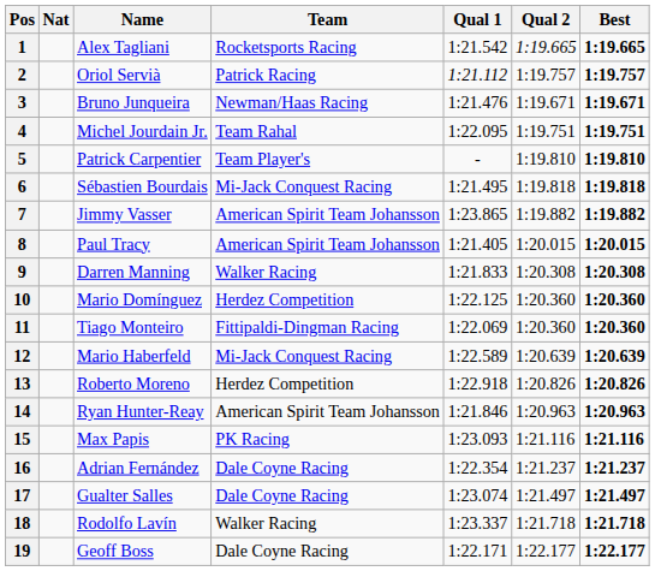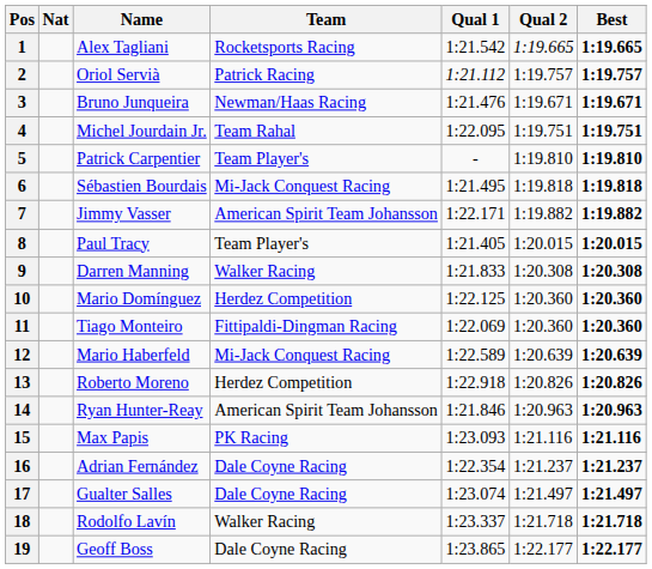 <table class="wikitable" style="font-size: 95%;">
 <tr>
 <th>Pos</th>
 <th>Nat</th>
 <th>Name</th>
 <th>Team</th>
 <th>Qual 1</th>
 <th>Qual 2</th>
 <th>Best</th>
 </tr>
 <tr>
 <th>1</th>
 <td></td>
 <td><a href='#'>Alex Tagliani</a></td>
 <td><a href='#'>Rocketsports Racing</a></td>
 <td>1:21.542</td>
 <td><em>1:19.665</em></td>
 <td><strong>1:19.665</strong></td>
 </tr>
 <tr>
 <th>2</th>
 <td></td>
 <td><a href='#'>Oriol Servià</a></td>
 <td><a href='#'>Patrick Racing</a></td>
 <td><em>1:21.112</em></td>
 <td>1:19.757</td>
 <td><strong>1:19.757</strong></td>
 </tr>
 <tr>
 <th>3</th>
 <td></td>
 <td><a href='#'>Bruno Junqueira</a></td>
 <td><a href='#'>Newman/Haas Racing</a></td>
 <td>1:21.476</td>
 <td>1:19.671</td>
 <td><strong>1:19.671</strong></td>
 </tr>
 <tr>
 <th>4</th>
 <td></td>
 <td><a href='#'>Michel Jourdain Jr.</a></td>
 <td><a href='#'>Team Rahal</a></td>
 <td>1:22.095</td>
 <td>1:19.751</td>
 <td><strong>1:19.751</strong></td>
 </tr>
 <tr>
 <th>5</th>
 <td></td>
 <td><a href='#'>Patrick Carpentier</a></td>
 <td><a href='#'>Team Player's</a></td>
 <td align=center>-</td>
 <td>1:19.810</td>
 <td><strong>1:19.810</strong></td>
 </tr>
 <tr>
 <th>6</th>
 <td></td>
 <td><a href='#'>Sébastien Bourdais</a></td>
 <td><a href='#'>Mi-Jack Conquest Racing</a></td>
 <td>1:21.495</td>
 <td>1:19.818</td>
 <td><strong>1:19.818</strong></td>
 </tr>
 <tr>
 <th>7</th>
 <td></td>
 <td><a href='#'>Jimmy Vasser</a></td>
 <td><a href='#'>American Spirit Team Johansson</a></td>
-<td>1:23.865</td>
+<td>1:22.171</td>
 <td>1:19.882</td>
 <td><strong>1:19.882</strong></td>
 </tr>
 <tr>
 <th>8</th>
 <td></td>
 <td><a href='#'>Paul Tracy</a></td>
-<td><a href='#'>American Spirit Team Johansson</a></td>
+<td>Team Player's</td>
 <td>1:21.405</td>
 <td>1:20.015</td>
 <td><strong>1:20.015</strong></td>
 </tr>
 <tr>
 <th>9</th>
 <td></td>
 <td><a href='#'>Darren Manning</a></td>
 <td><a href='#'>Walker Racing</a></td>
 <td>1:21.833</td>
 <td>1:20.308</td>
 <td><strong>1:20.308</strong></td>
 </tr>
 <tr>
 <th>10</th>
 <td></td>
 <td><a href='#'>Mario Domínguez</a></td>
 <td><a href='#'>Herdez Competition</a></td>
 <td>1:22.125</td>
 <td>1:20.360</td>
 <td><strong>1:20.360</strong></td>
 </tr>
 <tr>
 <th>11</th>
 <td></td>
 <td><a href='#'>Tiago Monteiro</a></td>
 <td><a href='#'>Fittipaldi-Dingman Racing</a></td>
 <td>1:22.069</td>
 <td>1:20.360</td>
 <td><strong>1:20.360</strong></td>
 </tr>
 <tr>
 <th>12</th>
 <td></td>
 <td><a href='#'>Mario Haberfeld</a></td>
 <td><a href='#'>Mi-Jack Conquest Racing</a></td>
 <td>1:22.589</td>
 <td>1:20.639</td>
 <td><strong>1:20.639</strong></td>
 </tr>
 <tr>
 <th>13</th>
 <td></td>
 <td><a href='#'>Roberto Moreno</a></td>
 <td>Herdez Competition</td>
 <td>1:22.918</td>
 <td>1:20.826</td>
 <td><strong>1:20.826</strong></td>
 </tr>
 <tr>
 <th>14</th>
 <td></td>
 <td><a href='#'>Ryan Hunter-Reay</a></td>
 <td>American Spirit Team Johansson</td>
 <td>1:21.846</td>
 <td>1:20.963</td>
 <td><strong>1:20.963</strong></td>
 </tr>
 <tr>
 <th>15</th>
 <td></td>
 <td><a href='#'>Max Papis</a></td>
 <td><a href='#'>PK Racing</a></td>
 <td>1:23.093</td>
 <td>1:21.116</td>
 <td><strong>1:21.116</strong></td>
 </tr>
 <tr>
 <th>16</th>
 <td></td>
 <td><a href='#'>Adrian Fernández</a></td>
 <td><a href='#'>Dale Coyne Racing</a></td>
 <td>1:22.354</td>
 <td>1:21.237</td>
 <td><strong>1:21.237</strong></td>
 </tr>
 <tr>
 <th>17</th>
 <td></td>
 <td><a href='#'>Gualter Salles</a></td>
 <td><a href='#'>Dale Coyne Racing</a></td>
 <td>1:23.074</td>
 <td>1:21.497</td>
 <td><strong>1:21.497</strong></td>
 </tr>
 <tr>
 <th>18</th>
 <td></td>
 <td><a href='#'>Rodolfo Lavín</a></td>
 <td>Walker Racing</td>
 <td>1:23.337</td>
 <td>1:21.718</td>
 <td><strong>1:21.718</strong></td>
 </tr>
 <tr>
 <th>19</th>
 <td></td>
 <td><a href='#'>Geoff Boss</a></td>
 <td>Dale Coyne Racing</td>
-<td>1:22.171</td>
+<td>1:23.865</td>
 <td>1:22.177</td>
 <td><strong>1:22.177</strong></td>
 </tr>
 </table>
